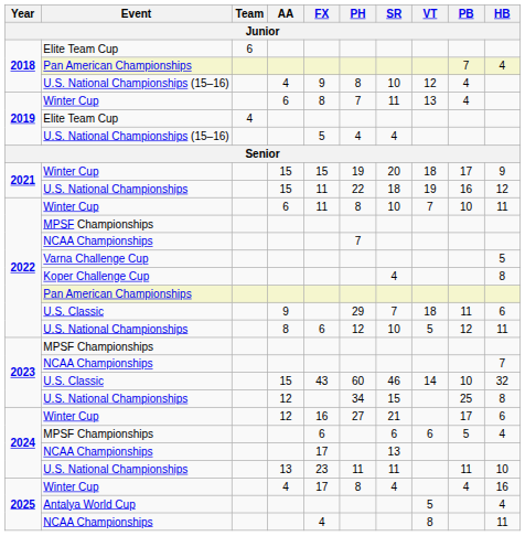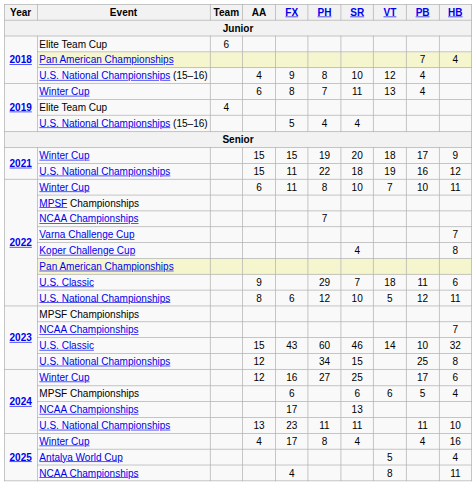 <table class="wikitable sortable" style="text-align:center; font-size:95%;">
 <tr>
 <th width=7% class=unsortable>Year</th>
 <th width=37% class=unsortable>Event</th>
 <th width=7% class=unsortable>Team</th>
 <th width=7% class=unsortable>AA</th>
 <th width=7% class=unsortable><a href='#'>FX</a></th>
 <th width=7% class=unsortable><a href='#'>PH</a></th>
 <th width=7% class=unsortable><a href='#'>SR</a></th>
 <th width=7% class=unsortable><a href='#'>VT</a></th>
 <th width=7% class=unsortable><a href='#'>PB</a></th>
 <th width=7% class=unsortable><a href='#'>HB</a></th>
 </tr>
 <tr>
 <th colspan="10">Junior</th>
 </tr>
 <tr>
 <td rowspan="3"><strong><a href='#'>2018</a></strong></td>
 <td align=left>Elite Team Cup</td>
 <td>6</td>
 <td></td>
 <td></td>
 <td></td>
 <td></td>
 <td></td>
 <td></td>
 <td></td>
 </tr>
 <tr bgcolor=#F5F6CE>
 <td align=left><a href='#'>Pan American Championships</a></td>
 <td></td>
 <td></td>
 <td></td>
 <td></td>
 <td></td>
 <td></td>
 <td>7</td>
 <td>4</td>
 </tr>
 <tr>
 <td align=left><a href='#'>U.S. National Championships</a> (15–16)</td>
 <td></td>
 <td>4</td>
 <td>9</td>
 <td>8</td>
 <td>10</td>
 <td>12</td>
 <td>4</td>
 <td></td>
 </tr>
 <tr>
 <td rowspan="3"><strong><a href='#'>2019</a></strong></td>
 <td align=left><a href='#'>Winter Cup</a></td>
 <td></td>
 <td>6</td>
 <td>8</td>
 <td>7</td>
 <td>11</td>
 <td>13</td>
 <td>4</td>
 <td></td>
 </tr>
 <tr>
 <td align=left>Elite Team Cup</td>
 <td>4</td>
 <td></td>
 <td></td>
 <td></td>
 <td></td>
 <td></td>
 <td></td>
 <td></td>
 </tr>
 <tr>
 <td align=left><a href='#'>U.S. National Championships</a> (15–16)</td>
 <td></td>
 <td></td>
 <td>5</td>
 <td>4</td>
 <td>4</td>
 <td></td>
 <td></td>
 <td></td>
 </tr>
 <tr>
 <th colspan="10">Senior</th>
 </tr>
 <tr>
 <td rowspan="2"><strong><a href='#'>2021</a></strong></td>
 <td align=left><a href='#'>Winter Cup</a></td>
 <td></td>
 <td>15</td>
 <td>15</td>
 <td>19</td>
 <td>20</td>
 <td>18</td>
 <td>17</td>
 <td>9</td>
 </tr>
 <tr>
 <td align=left><a href='#'>U.S. National Championships</a></td>
 <td></td>
 <td>15</td>
 <td>11</td>
 <td>22</td>
 <td>18</td>
 <td>19</td>
 <td>16</td>
 <td>12</td>
 </tr>
 <tr>
 <td rowspan="8"><strong><a href='#'>2022</a></strong></td>
 <td align=left><a href='#'>Winter Cup</a></td>
 <td></td>
 <td>6</td>
 <td>11</td>
 <td>8</td>
 <td>10</td>
 <td>7</td>
 <td>10</td>
 <td>11</td>
 </tr>
 <tr>
 <td align=left><a href='#'>MPSF</a> Championships</td>
 <td></td>
 <td></td>
 <td></td>
 <td></td>
 <td></td>
 <td></td>
 <td></td>
 <td></td>
 </tr>
 <tr>
 <td align=left><a href='#'>NCAA Championships</a></td>
 <td></td>
 <td></td>
 <td></td>
 <td>7</td>
 <td></td>
 <td></td>
 <td></td>
 <td></td>
 </tr>
 <tr>
 <td align=left><a href='#'>Varna Challenge Cup</a></td>
 <td></td>
 <td></td>
 <td></td>
 <td></td>
 <td></td>
 <td></td>
 <td></td>
-<td>5</td>
+<td>7</td>
 </tr>
 <tr>
 <td align=left><a href='#'>Koper Challenge Cup</a></td>
 <td></td>
 <td></td>
 <td></td>
 <td></td>
 <td>4</td>
 <td></td>
 <td></td>
 <td>8</td>
 </tr>
 <tr bgcolor=#F5F6CE>
 <td align=left><a href='#'>Pan American Championships</a></td>
 <td></td>
 <td></td>
 <td></td>
 <td></td>
 <td></td>
 <td></td>
 <td></td>
 <td></td>
 </tr>
 <tr>
 <td align=left><a href='#'>U.S. Classic</a></td>
 <td></td>
 <td>9</td>
 <td></td>
 <td>29</td>
 <td>7</td>
 <td>18</td>
 <td>11</td>
 <td>6</td>
 </tr>
 <tr>
 <td align=left><a href='#'>U.S. National Championships</a></td>
 <td></td>
 <td>8</td>
 <td>6</td>
 <td>12</td>
 <td>10</td>
 <td>5</td>
 <td>12</td>
 <td>11</td>
 </tr>
 <tr>
 <td rowspan="4"><strong><a href='#'>2023</a></strong></td>
 <td align=left>MPSF Championships</td>
 <td></td>
 <td></td>
 <td></td>
 <td></td>
 <td></td>
 <td></td>
 <td></td>
 <td></td>
 </tr>
 <tr>
 <td align=left><a href='#'>NCAA Championships</a></td>
 <td></td>
 <td></td>
 <td></td>
 <td></td>
 <td></td>
 <td></td>
 <td></td>
 <td>7</td>
 </tr>
 <tr>
 <td align=left><a href='#'>U.S. Classic</a></td>
 <td></td>
 <td>15</td>
 <td>43</td>
 <td>60</td>
 <td>46</td>
 <td>14</td>
 <td>10</td>
 <td>32</td>
 </tr>
 <tr>
 <td align=left><a href='#'>U.S. National Championships</a></td>
 <td></td>
 <td>12</td>
 <td></td>
 <td>34</td>
 <td>15</td>
 <td></td>
 <td>25</td>
 <td>8</td>
 </tr>
 <tr>
 <td rowspan="4"><strong><a href='#'>2024</a></strong></td>
 <td align=left><a href='#'>Winter Cup</a></td>
 <td></td>
 <td>12</td>
 <td>16</td>
 <td>27</td>
-<td>21</td>
+<td>25</td>
 <td></td>
 <td>17</td>
 <td>6</td>
 </tr>
 <tr>
 <td align=left>MPSF Championships</td>
 <td></td>
 <td></td>
 <td>6</td>
 <td></td>
 <td>6</td>
 <td>6</td>
 <td>5</td>
 <td>4</td>
 </tr>
 <tr>
 <td align=left><a href='#'>NCAA Championships</a></td>
 <td></td>
 <td></td>
 <td>17</td>
 <td></td>
 <td>13</td>
 <td></td>
 <td></td>
 <td></td>
 </tr>
 <tr>
 <td align=left><a href='#'>U.S. National Championships</a></td>
 <td></td>
 <td>13</td>
 <td>23</td>
 <td>11</td>
 <td>11</td>
 <td></td>
 <td>11</td>
 <td>10</td>
 </tr>
 <tr>
 <td rowspan="3"><strong><a href='#'>2025</a></strong></td>
 <td align=left><a href='#'>Winter Cup</a></td>
 <td></td>
 <td>4</td>
 <td>17</td>
 <td>8</td>
 <td>4</td>
 <td></td>
 <td>4</td>
 <td>16</td>
 </tr>
 <tr>
 <td align=left><a href='#'>Antalya World Cup</a></td>
 <td></td>
 <td></td>
 <td></td>
 <td></td>
 <td></td>
 <td>5</td>
 <td></td>
 <td>4</td>
 </tr>
 <tr>
 <td align=left><a href='#'>NCAA Championships</a></td>
 <td></td>
 <td></td>
 <td>4</td>
 <td></td>
 <td></td>
 <td>8</td>
 <td></td>
 <td>11</td>
 </tr>
 </table>
